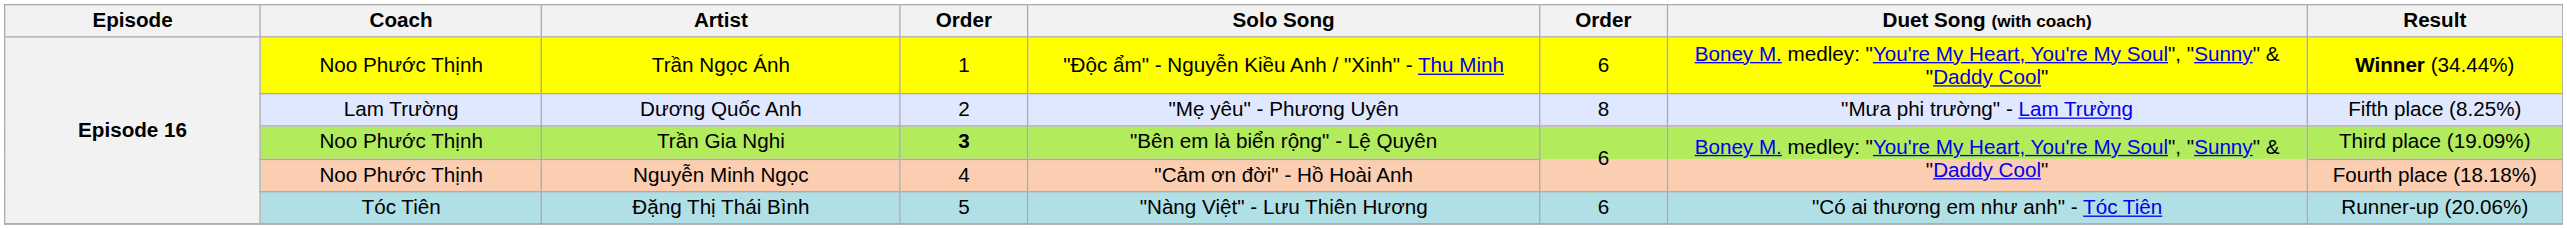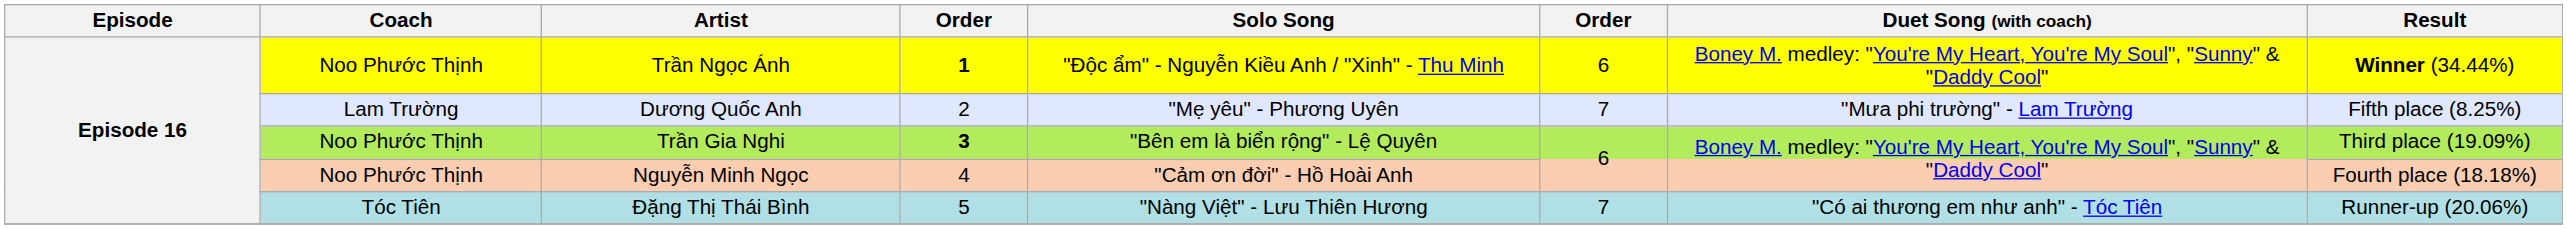 <table class="wikitable" style="text-align:center; width:100%;">
 <tr>
 <th style="width:10%;">Episode</th>
 <th style="width:11%;">Coach</th>
 <th style="width:14%;">Artist</th>
 <th style="width:05%;">Order</th>
 <th style="width:20%;">Solo Song</th>
 <th style="width:05%;">Order</th>
 <th style="width:25%;">Duet Song <small>(with coach)</small></th>
 <th style="width:10%;">Result</th>
 </tr>
 <tr>
 <th rowspan="5" scope="row">Episode 16<br><small></small></th>
 <td style="background:yellow;">Noo Phước Thịnh</td>
 <td style="background:yellow;">Trần Ngọc Ánh</td>
-<td style="background:yellow;">1</td>
+<td style="background:yellow;"><strong>1</strong></td>
 <td style="background:yellow;">"Độc ẩm" - Nguyễn Kiều Anh / "Xinh" - <a href='#'>Thu Minh</a></td>
 <td style="background:yellow;">6</td>
 <td style="background:yellow;"><a href='#'>Boney M.</a> medley: "<a href='#'>You're My Heart, You're My Soul</a>", "<a href='#'>Sunny</a>" & "<a href='#'>Daddy Cool</a>"</td>
 <td style="background:yellow;"><strong>Winner</strong> (34.44%)</td>
 </tr>
 <tr>
 <td style="background:#E0E8FF;">Lam Trường</td>
 <td style="background:#E0E8FF;">Dương Quốc Anh</td>
 <td style="background:#E0E8FF;">2</td>
 <td style="background:#E0E8FF;">"Mẹ yêu" - Phương Uyên</td>
-<td style="background:#E0E8FF;">8</td>
+<td style="background:#E0E8FF;">7</td>
 <td style="background:#E0E8FF;">"Mưa phi trường" - <a href='#'>Lam Trường</a></td>
 <td style="background:#E0E8FF;">Fifth place (8.25%)</td>
 </tr>
 <tr>
 <td style="background:#B2EC5D;">Noo Phước Thịnh</td>
 <td style="background:#B2EC5D;">Trần Gia Nghi</td>
 <td style="background:#B2EC5D;"><strong>3</strong></td>
 <td style="background:#B2EC5D;">"Bên em là biển rộng" - Lệ Quyên</td>
 <td style="background-color:#b2ec5d;background:linear-gradient(to bottom,#b2ec5d 50%,#fbceb1 50%)" rowspan="2">6</td>
 <td style="background-color:#b2ec5d;background:linear-gradient(to bottom,#b2ec5d 50%,#fbceb1 50%)" rowspan="2"><a href='#'>Boney M.</a> medley: "<a href='#'>You're My Heart, You're My Soul</a>", "<a href='#'>Sunny</a>" & "<a href='#'>Daddy Cool</a>"</td>
 <td style="background:#B2EC5D;">Third place (19.09%)</td>
 </tr>
 <tr>
 <td style="background:#FBCEB1;">Noo Phước Thịnh</td>
 <td style="background:#FBCEB1;">Nguyễn Minh Ngọc</td>
 <td style="background:#FBCEB1;">4</td>
 <td style="background:#FBCEB1;">"Cảm ơn đời" - Hồ Hoài Anh</td>
 <td style="background:#FBCEB1;">Fourth place (18.18%)</td>
 </tr>
 <tr>
 <td style="background:#B0E0E6;">Tóc Tiên</td>
 <td style="background:#B0E0E6;">Đặng Thị Thái Bình</td>
 <td style="background:#B0E0E6;">5</td>
 <td style="background:#B0E0E6;">"Nàng Việt" - Lưu Thiên Hương</td>
-<td style="background:#B0E0E6;">6</td>
+<td style="background:#B0E0E6;">7</td>
 <td style="background:#B0E0E6;">"Có ai thương em như anh" - <a href='#'>Tóc Tiên</a></td>
 <td style="background:#B0E0E6;">Runner-up (20.06%)</td>
 </tr>
 <tr>
 </tr>
 </table>
